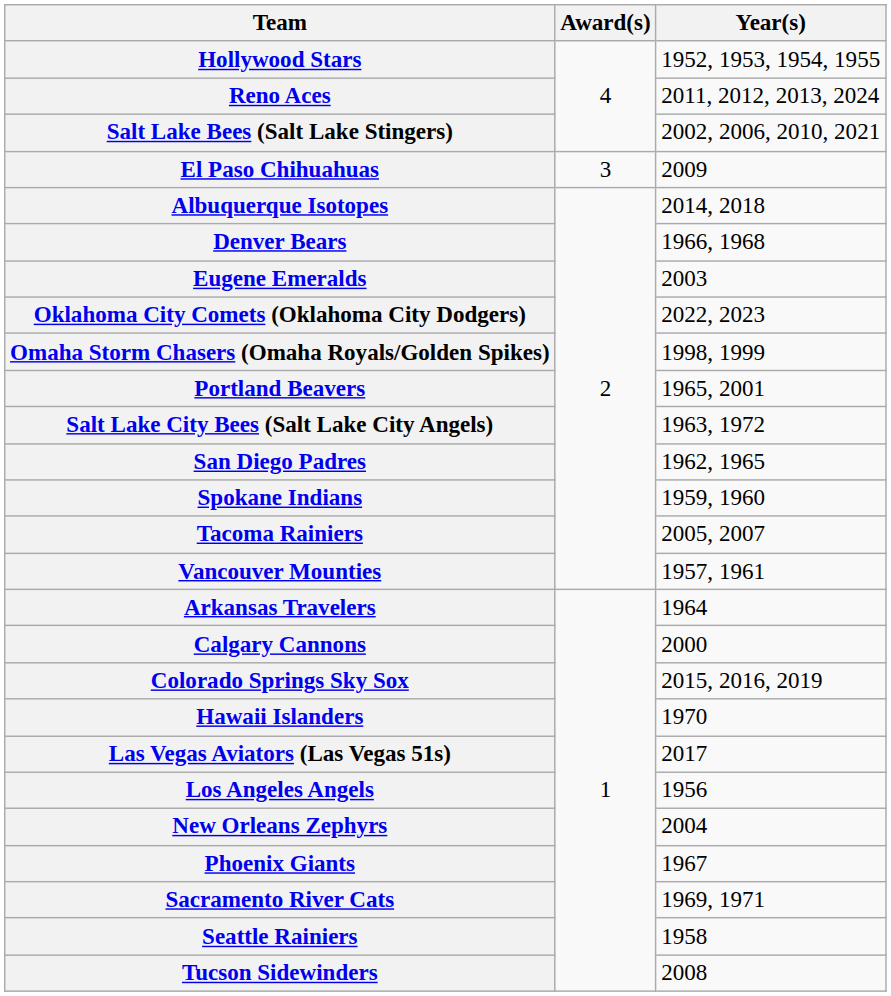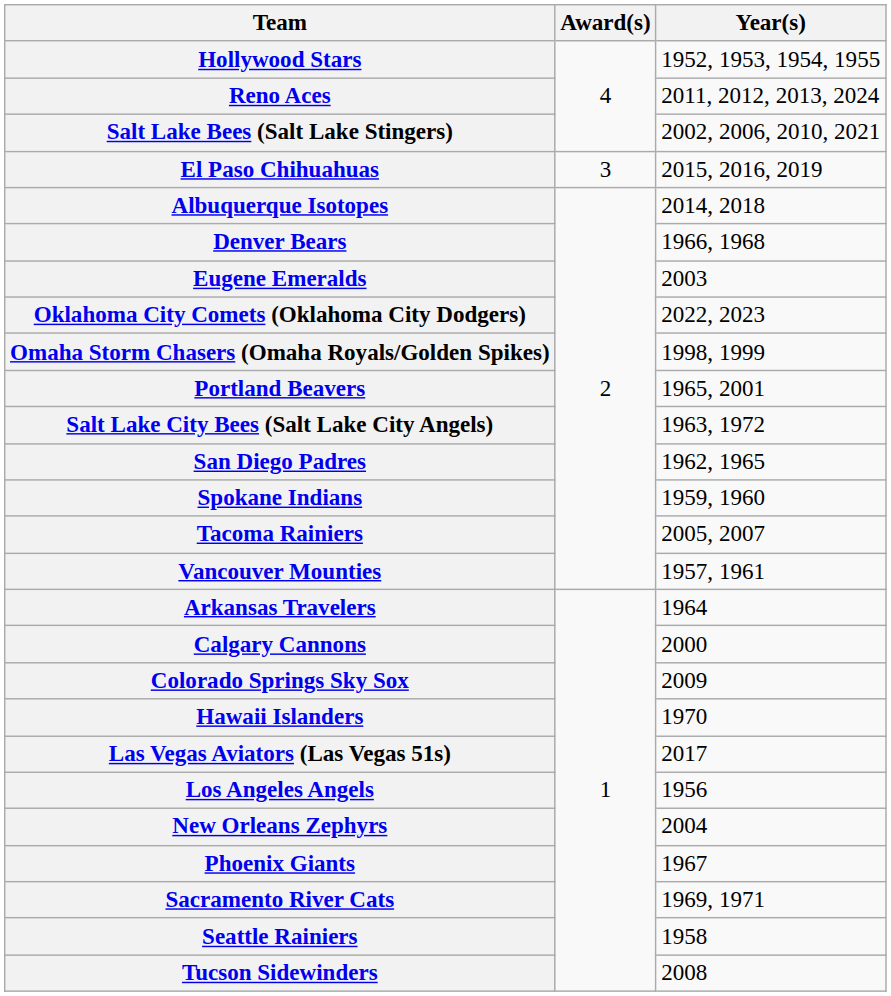 <table class="wikitable sortable plainrowheaders" style="text-align:left">
 <tr>
 <th scope="col">Team</th>
 <th scope="col">Award(s)</th>
 <th scope="col">Year(s)</th>
 </tr>
 <tr>
 <th scope="row"><a href='#'>Hollywood Stars</a></th>
 <td style="text-align:center" rowspan="3">4</td>
 <td>1952, 1953, 1954, 1955</td>
 </tr>
 <tr>
 <th scope="row"><strong><a href='#'>Reno Aces</a></strong></th>
 <td>2011, 2012, 2013, 2024</td>
 </tr>
 <tr>
 <th scope="row"><strong><a href='#'>Salt Lake Bees</a></strong> (Salt Lake Stingers)</th>
 <td>2002, 2006, 2010, 2021</td>
 </tr>
 <tr>
 <th scope="row"><strong><a href='#'>El Paso Chihuahuas</a></strong></th>
 <td style="text-align:center">3</td>
-<td>2009</td>
+<td>2015, 2016, 2019</td>
 </tr>
 <tr>
 <th scope="row"><strong><a href='#'>Albuquerque Isotopes</a></strong></th>
 <td style="text-align:center" rowspan="11">2</td>
 <td>2014, 2018</td>
 </tr>
 <tr>
 <th scope="row"><a href='#'>Denver Bears</a></th>
 <td>1966, 1968</td>
 </tr>
 <tr>
 <th scope="row"><a href='#'>Eugene Emeralds</a></th>
 <td>2003</td>
 </tr>
 <tr>
 <th scope="row"><strong><a href='#'>Oklahoma City Comets</a></strong> (Oklahoma City Dodgers)</th>
 <td>2022, 2023</td>
 </tr>
 <tr>
 <th scope="row"><a href='#'>Omaha Storm Chasers</a> (Omaha Royals/Golden Spikes)</th>
 <td>1998, 1999</td>
 </tr>
 <tr>
 <th scope="row"><a href='#'>Portland Beavers</a></th>
 <td>1965, 2001</td>
 </tr>
 <tr>
 <th scope="row"><a href='#'>Salt Lake City Bees</a> (Salt Lake City Angels)</th>
 <td>1963, 1972</td>
 </tr>
 <tr>
 <th scope="row"><a href='#'>San Diego Padres</a></th>
 <td>1962, 1965</td>
 </tr>
 <tr>
 <th scope="row"><a href='#'>Spokane Indians</a></th>
 <td>1959, 1960</td>
 </tr>
 <tr>
 <th scope="row"><strong><a href='#'>Tacoma Rainiers</a></strong></th>
 <td>2005, 2007</td>
 </tr>
 <tr>
 <th scope="row"><a href='#'>Vancouver Mounties</a></th>
 <td>1957, 1961</td>
 </tr>
 <tr>
 <th scope="row"><a href='#'>Arkansas Travelers</a></th>
 <td style="text-align:center" rowspan="11">1</td>
 <td>1964</td>
 </tr>
 <tr>
 <th scope="row"><a href='#'>Calgary Cannons</a></th>
 <td>2000</td>
 </tr>
 <tr>
 <th scope="row"><a href='#'>Colorado Springs Sky Sox</a></th>
-<td>2015, 2016, 2019</td>
+<td>2009</td>
 </tr>
 <tr>
 <th scope="row"><a href='#'>Hawaii Islanders</a></th>
 <td>1970</td>
 </tr>
 <tr>
 <th scope="row"><strong><a href='#'>Las Vegas Aviators</a></strong> (Las Vegas 51s)</th>
 <td>2017</td>
 </tr>
 <tr>
 <th scope="row"><a href='#'>Los Angeles Angels</a></th>
 <td>1956</td>
 </tr>
 <tr>
 <th scope="row"><a href='#'>New Orleans Zephyrs</a></th>
 <td>2004</td>
 </tr>
 <tr>
 <th scope="row"><a href='#'>Phoenix Giants</a></th>
 <td>1967</td>
 </tr>
 <tr>
 <th scope="row"><strong><a href='#'>Sacramento River Cats</a></strong></th>
 <td>1969, 1971</td>
 </tr>
 <tr>
 <th scope="row"><a href='#'>Seattle Rainiers</a></th>
 <td>1958</td>
 </tr>
 <tr>
 <th scope="row"><a href='#'>Tucson Sidewinders</a></th>
 <td>2008</td>
 </tr>
 </table>
